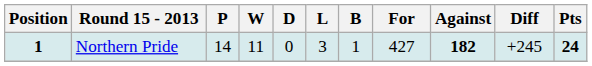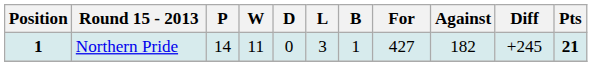 <table class="wikitable" style="text-align:center; font-size:85%;">
 <tr>
 <th width=40 abbr="Position">Position</th>
 <th width=100>Round 15 - 2013</th>
 <th width=20 abbr="Played">P</th>
 <th width=20 abbr="Won">W</th>
 <th width=20 abbr="Drawn">D</th>
 <th width=20 abbr="Lost">L</th>
 <th width=20 abbr="Bye">B</th>
 <th width=40 abbr="Points for">For</th>
 <th width=40 abbr="Points against">Against</th>
 <th width=40 abbr="Points difference">Diff</th>
 <th width=20 abbr="Points">Pts</th>
 </tr>
 <tr style="background: #d7ebed;">
 <td><strong>1</strong></td>
 <td style="text-align:left;"> <a href='#'>Northern Pride</a></td>
 <td>14</td>
 <td>11</td>
 <td>0</td>
 <td>3</td>
 <td>1</td>
 <td>427</td>
-<td><strong>182</strong></td>
+<td>182</td>
 <td>+245</td>
-<td><strong>24</strong></td>
+<td><strong>21</strong></td>
 </tr>
 <tr>
 </tr>
 </table>
